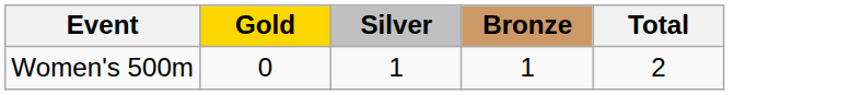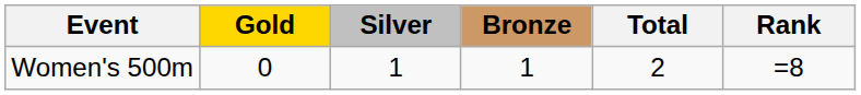 <table class="wikitable sortable" border="1" style="text-align:center; font-size:100%;">
 <tr>
 <th style="width:15:em;">Event</th>
 <td style="background:gold; width:4.5em; font-weight:bold;">Gold</td>
 <td style="background:silver; width:4.5em; font-weight:bold;">Silver</td>
 <td style="background:#cc9966; width:4.5em; font-weight:bold;">Bronze</td>
 <th style="width:4.5em;">Total</th>
+<th style="width:4.5em;">Rank</th>
 </tr>
 <tr>
 <td align=left>Women's 500m</td>
 <td>0</td>
 <td>1</td>
 <td>1</td>
 <td>2</td>
+<td>=8</td>
 </tr>
 </table>
